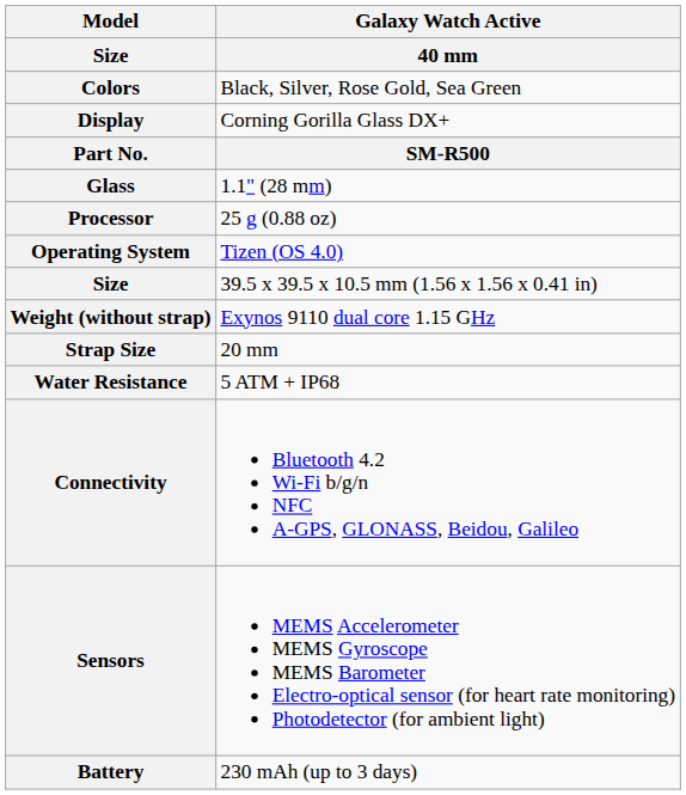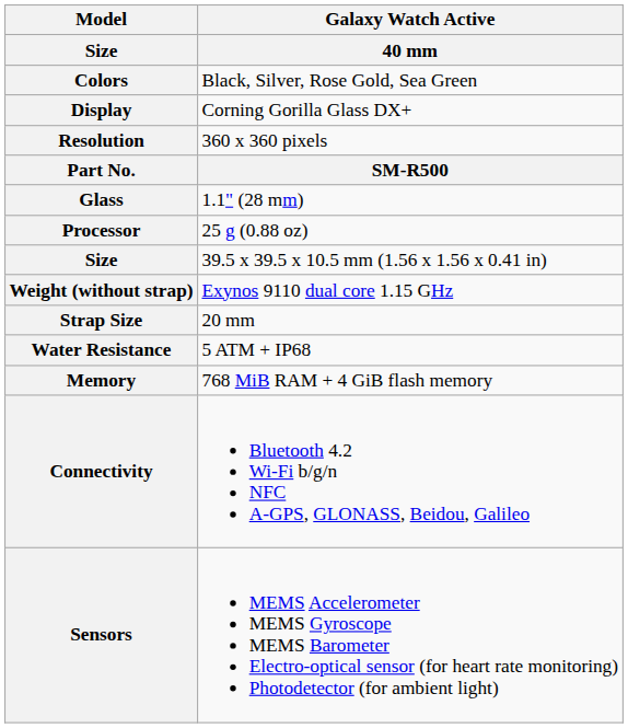 <table class="wikitable">
 <tr>
 <th>Model</th>
 <th>Galaxy Watch Active</th>
 </tr>
 <tr>
 <th>Size</th>
 <th>40 mm</th>
 </tr>
 <tr>
 <th>Colors</th>
 <td>Black, Silver, Rose Gold, Sea Green</td>
 </tr>
 <tr>
 <th>Display</th>
 <td>Corning Gorilla Glass DX+</td>
 </tr>
 <tr>
+<th>Resolution</th>
+<td>360 x 360 pixels</td>
+</tr>
+<tr>
 <th>Part No.</th>
 <th>SM-R500</th>
 </tr>
 <tr>
 <th>Glass</th>
 <td>1.1<a href='#'>"</a> (28 m<a href='#'>m</a>)</td>
 </tr>
 <tr>
 <th>Processor</th>
 <td>25 <a href='#'>g</a> (0.88 oz)</td>
-</tr>
-<tr>
-<th>Operating  System</th>
-<td><a href='#'>Tizen (OS 4.0)</a></td>
 </tr>
 <tr>
 <th>Size</th>
 <td>39.5 x 39.5 x 10.5 mm (1.56 x 1.56 x 0.41 in)</td>
 </tr>
 <tr>
 <th>Weight  (without strap)</th>
 <td><a href='#'>Exynos</a> 9110 <a href='#'>dual core</a> 1.15 G<a href='#'>Hz</a></td>
 </tr>
 <tr>
 <th>Strap Size</th>
 <td>20 mm</td>
 </tr>
 <tr>
 <th>Water Resistance</th>
 <td>5 ATM + IP68</td>
 </tr>
 <tr>
+<th>Memory</th>
+<td>768 <a href='#'>MiB</a> RAM + 4 GiB flash memory</td>
+</tr>
+<tr>
 <th>Connectivity</th>
 <td><br><ul><li><a href='#'>Bluetooth</a> 4.2</li><li><a href='#'>Wi-Fi</a> b/g/n</li><li><a href='#'>NFC</a></li><li><a href='#'>A-GPS</a>, <a href='#'>GLONASS</a>, <a href='#'>Beidou</a>, <a href='#'>Galileo</a></li></ul></td>
 </tr>
 <tr>
 <th>Sensors</th>
 <td><br><ul><li><a href='#'>MEMS</a> <a href='#'>Accelerometer</a></li><li>MEMS  <a href='#'>Gyroscope</a></li><li>MEMS <a href='#'>Barometer</a></li><li><a href='#'>Electro-optical sensor</a> (for heart rate monitoring)</li><li><a href='#'>Photodetector</a> (for ambient light)</li></ul></td>
 </tr>
-<tr>
-<th>Battery</th>
-<td>230 mAh (up to 3 days)</td>
-</tr>
 </table>
